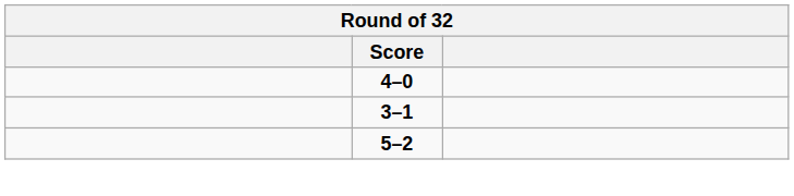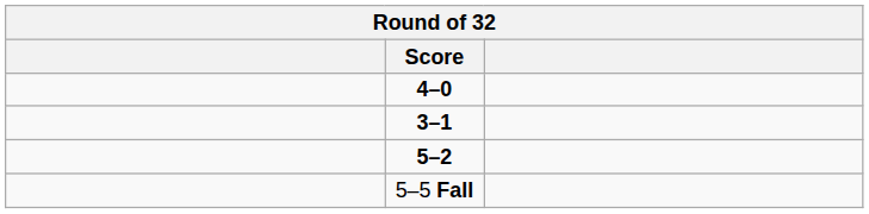 <table class="wikitable" style="text-align: center; font-size:90% ">
 <tr>
 <th colspan=3>Round of 32</th>
 </tr>
 <tr>
 <th align="right" width="250"></th>
 <th width="60">Score</th>
 <th align="left" width="250"></th>
 </tr>
 <tr>
 <td align=left><strong></strong></td>
 <td align=center><strong>4–0</strong></td>
 <td align=left></td>
 </tr>
 <tr>
 <td align=left><strong></strong></td>
 <td align=center><strong>3–1</strong></td>
 <td align=left></td>
 </tr>
 <tr>
 <td align=left><strong></strong></td>
 <td align=center><strong>5–2</strong></td>
 <td align=left></td>
 </tr>
+<tr>
+<td align=left></td>
+<td align=center>5–5 <strong>Fall</strong></td>
+<td align=left><strong></strong></td>
+</tr>
 </table>
